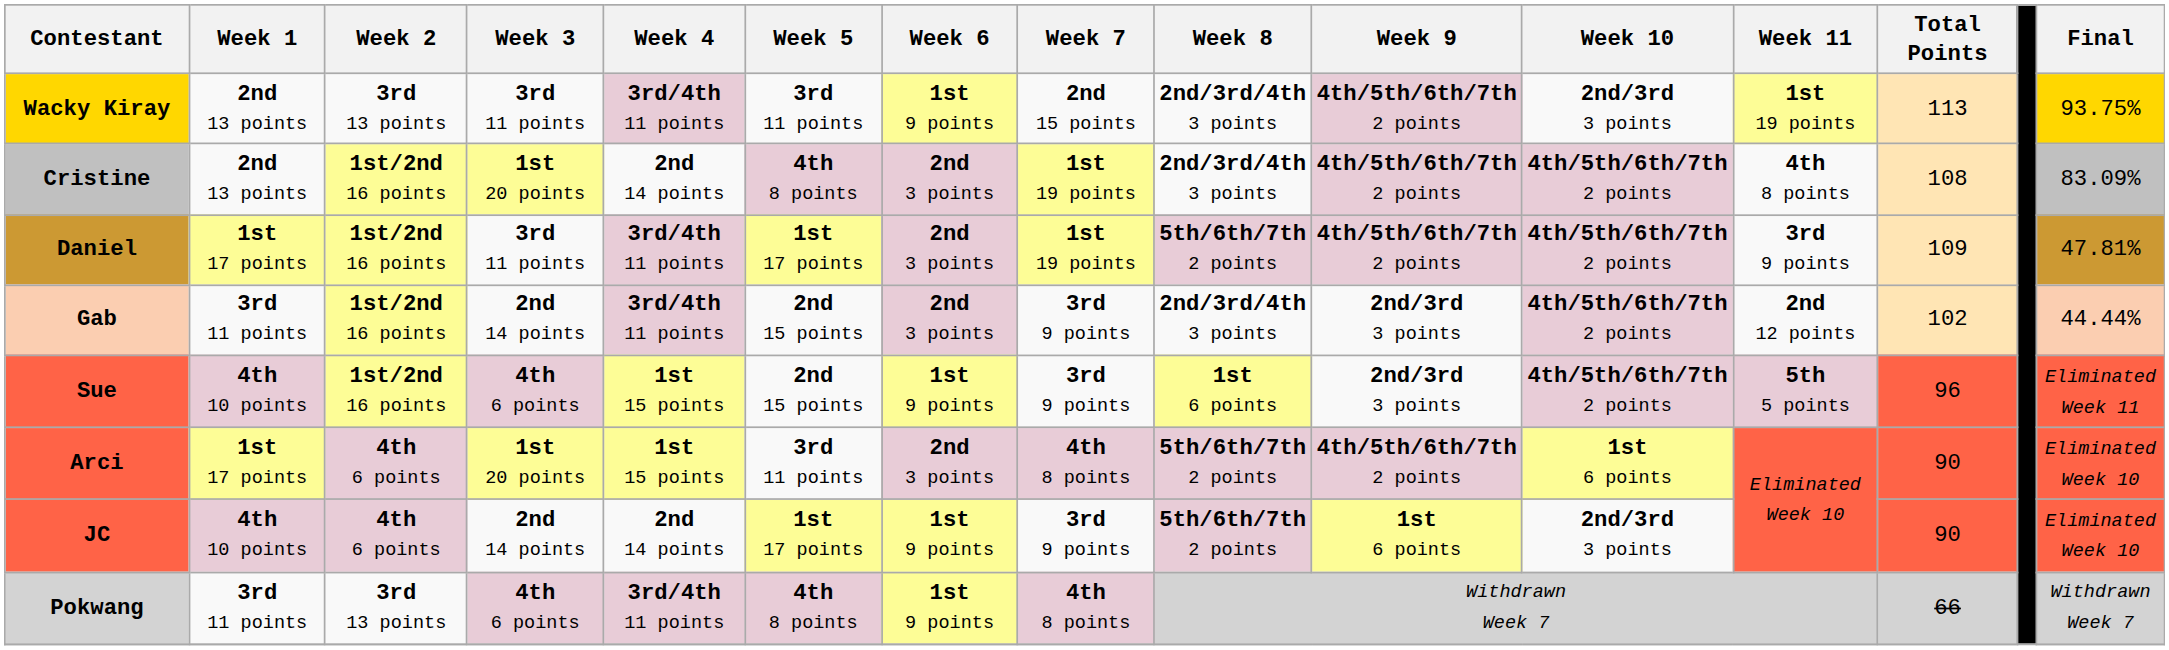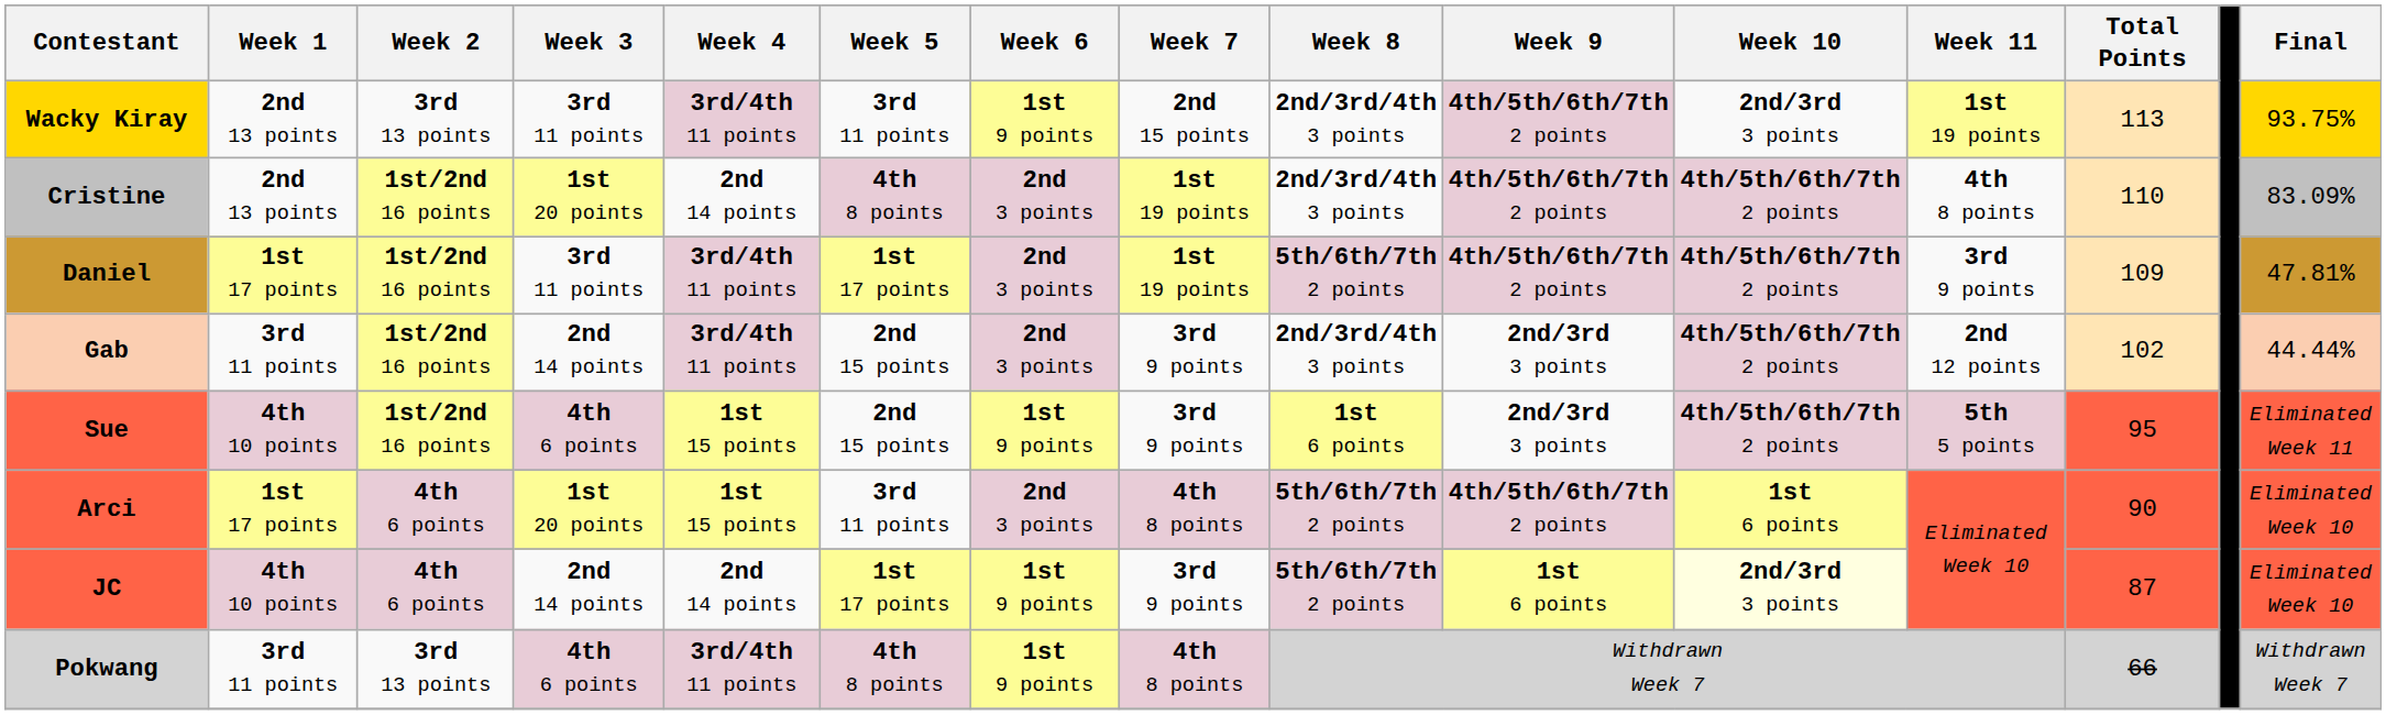 <table class="wikitable" style="text-align:center; line-height:17px; width:100%;">
 <tr>
 <th scope="col" width="09%">Contestant</th>
 <th scope="col" width="07%">Week 1</th>
 <th scope="col" width="07%">Week 2</th>
 <th scope="col" width="07%">Week 3</th>
 <th scope="col" width="07%">Week 4</th>
 <th scope="col" width="07%">Week 5</th>
 <th scope="col" width="07%">Week 6</th>
 <th scope="col" width="07%">Week 7</th>
 <th scope="col" width="07%">Week 8</th>
 <th scope="col" width="07%">Week 9</th>
 <th scope="col" width="07%">Week 10</th>
 <th scope="col" width="07%">Week 11</th>
 <th scope="col" width="07%">Total<br>Points</th>
 <th scope="col" rowspan="10" style="background:black;" width="01%"></th>
 <th scope="col" width="07%">Final</th>
 </tr>
 <tr>
 <th style="background:gold">Wacky Kiray</th>
 <td><strong>2nd</strong> <br><small>13 points</small></td>
 <td><strong>3rd</strong> <br><small>13 points</small></td>
 <td><strong>3rd</strong> <br><small>11 points</small></td>
 <td style="background:#E8CCD7"><strong>3rd/4th</strong> <br><small>11 points</small></td>
 <td><strong>3rd</strong> <br><small>11 points</small></td>
 <td style="background:#FDFD96"><strong>1st</strong> <br><small>9 points</small></td>
 <td><strong>2nd</strong> <br><small>15 points</small></td>
 <td><strong>2nd/3rd/4th</strong> <br><small>3 points</small></td>
 <td style="background:#E8CCD7"><strong>4th/5th/6th/7th</strong> <br><small>2 points</small></td>
 <td><strong>2nd/3rd</strong> <br><small>3 points</small></td>
 <td style="background:#FDFD96"><strong>1st</strong> <br><small>19 points</small></td>
 <td style="background:#FFE5B4;">113</td>
 <td style="background:gold">93.75%</td>
 </tr>
 <tr>
 <th style="background:silver">Cristine</th>
 <td><strong>2nd</strong> <br><small>13 points</small></td>
 <td style="background:#FDFD96"><strong>1st/2nd</strong> <br><small>16 points</small></td>
 <td style="background:#FDFD96"><strong>1st</strong> <br><small>20 points</small></td>
 <td><strong>2nd</strong> <br><small>14 points</small></td>
 <td style="background:#E8CCD7"><strong>4th</strong> <br><small>8 points</small></td>
 <td style="background:#E8CCD7"><strong>2nd</strong> <br><small>3 points</small></td>
 <td style="background:#FDFD96"><strong>1st</strong> <br><small>19 points</small></td>
 <td><strong>2nd/3rd/4th</strong> <br><small>3 points</small></td>
 <td style="background:#E8CCD7"><strong>4th/5th/6th/7th</strong> <br><small>2 points</small></td>
 <td style="background:#E8CCD7"><strong>4th/5th/6th/7th</strong> <br><small>2 points</small></td>
 <td><strong>4th</strong> <br><small>8 points</small></td>
-<td style="background:#FFE5B4;">108</td>
+<td style="background:#FFE5B4;">110</td>
 <td style="background:silver">83.09%</td>
 </tr>
 <tr>
 <th style="background:#CC9933">Daniel</th>
 <td style="background:#FDFD96"><strong>1st</strong> <br><small>17 points</small></td>
 <td style="background:#FDFD96"><strong>1st/2nd</strong> <br><small>16 points</small></td>
 <td><strong>3rd</strong> <br><small>11 points</small></td>
 <td style="background:#E8CCD7"><strong>3rd/4th</strong> <br><small>11 points</small></td>
 <td style="background:#FDFD96"><strong>1st</strong> <br><small>17 points</small></td>
 <td style="background:#E8CCD7"><strong>2nd</strong> <br><small>3 points</small></td>
 <td style="background:#FDFD96"><strong>1st</strong> <br><small>19 points</small></td>
 <td style="background:#E8CCD7"><strong>5th/6th/7th</strong> <br><small>2 points</small></td>
 <td style="background:#E8CCD7"><strong>4th/5th/6th/7th</strong> <br><small>2 points</small></td>
 <td style="background:#E8CCD7"><strong>4th/5th/6th/7th</strong> <br><small>2 points</small></td>
 <td><strong>3rd</strong> <br><small>9 points</small></td>
 <td style="background:#FFE5B4;">109</td>
 <td style="background:#CC9933">47.81%</td>
 </tr>
 <tr>
 <th style="background:#FBCEB1">Gab</th>
 <td><strong>3rd</strong> <br><small>11 points</small></td>
 <td style="background:#FDFD96"><strong>1st/2nd</strong> <br><small>16 points</small></td>
 <td><strong>2nd</strong> <br><small>14 points</small></td>
 <td style="background:#E8CCD7"><strong>3rd/4th</strong> <br><small>11 points</small></td>
 <td><strong>2nd</strong> <br><small>15 points</small></td>
 <td style="background:#E8CCD7"><strong>2nd</strong> <br><small>3 points</small></td>
 <td><strong>3rd</strong> <br><small>9 points</small></td>
 <td><strong>2nd/3rd/4th</strong> <br><small>3 points</small></td>
 <td><strong>2nd/3rd</strong> <br><small>3 points</small></td>
 <td style="background:#E8CCD7"><strong>4th/5th/6th/7th</strong> <br><small>2 points</small></td>
 <td><strong>2nd</strong> <br><small>12 points</small></td>
 <td style="background:#FFE5B4;">102</td>
 <td style="background:#FBCEB1">44.44%</td>
 </tr>
 <tr>
 <th style="background:tomato">Sue</th>
 <td style="background:#E8CCD7"><strong>4th</strong> <br><small>10 points</small></td>
 <td style="background:#FDFD96"><strong>1st/2nd</strong> <br><small>16 points</small></td>
 <td style="background:#E8CCD7"><strong>4th</strong> <br><small>6 points</small></td>
 <td style="background:#FDFD96"><strong>1st</strong> <br><small>15 points</small></td>
 <td><strong>2nd</strong> <br><small>15 points</small></td>
 <td style="background:#FDFD96"><strong>1st</strong> <br><small>9 points</small></td>
 <td><strong>3rd</strong> <br><small>9 points</small></td>
 <td style="background:#FDFD96"><strong>1st</strong> <br><small>6 points</small></td>
 <td><strong>2nd/3rd</strong> <br><small>3 points</small></td>
 <td style="background:#E8CCD7"><strong>4th/5th/6th/7th</strong> <br><small>2 points</small></td>
 <td style="background:#E8CCD7"><strong>5th</strong> <br><small>5 points</small></td>
-<td style="background:tomato">96</td>
+<td style="background:tomato">95</td>
 <td style="background:tomato"><small><em>Eliminated</em><br><em>Week 11</em></small></td>
 </tr>
 <tr>
 <th style="background:tomato">Arci</th>
 <td style="background:#FDFD96"><strong>1st</strong> <br><small>17 points</small></td>
 <td style="background:#E8CCD7"><strong>4th</strong> <br><small>6 points</small></td>
 <td style="background:#FDFD96"><strong>1st</strong> <br><small>20 points</small></td>
 <td style="background:#FDFD96"><strong>1st</strong> <br><small>15 points</small></td>
 <td><strong>3rd</strong> <br><small>11 points</small></td>
 <td style="background:#E8CCD7"><strong>2nd</strong> <br><small>3 points</small></td>
 <td style="background:#E8CCD7"><strong>4th</strong> <br><small>8 points</small></td>
 <td style="background:#E8CCD7"><strong>5th/6th/7th</strong> <br><small>2 points</small></td>
 <td style="background:#E8CCD7"><strong>4th/5th/6th/7th</strong> <br><small>2 points</small></td>
 <td style="background:#FDFD96"><strong>1st</strong> <br><small>6 points</small></td>
 <td rowspan="2" style="background:tomato"><small><em>Eliminated</em><br><em>Week 10</em></small></td>
 <td style="background:tomato">90</td>
 <td style="background:tomato"><small><em>Eliminated</em><br><em>Week 10</em></small></td>
 </tr>
 <tr>
 <th style="background:tomato">JC</th>
 <td style="background:#E8CCD7"><strong>4th</strong> <br><small>10 points</small></td>
 <td style="background:#E8CCD7"><strong>4th</strong> <br><small>6 points</small></td>
 <td><strong>2nd</strong> <br><small>14 points</small></td>
 <td><strong>2nd</strong> <br><small>14 points</small></td>
 <td style="background:#FDFD96"><strong>1st</strong> <br><small>17 points</small></td>
 <td style="background:#FDFD96"><strong>1st</strong> <br><small>9 points</small></td>
 <td><strong>3rd</strong> <br><small>9 points</small></td>
 <td style="background:#E8CCD7"><strong>5th/6th/7th</strong> <br><small>2 points</small></td>
 <td style="background:#FDFD96"><strong>1st</strong> <br><small>6 points</small></td>
-<td><strong>2nd/3rd</strong> <br><small>3 points</small></td>
-<td style="background:tomato">90</td>
+<td style="background: lightyellow;"><strong>2nd/3rd</strong> <br><small>3 points</small></td>
+<td style="background:tomato">87</td>
 <td style="background:tomato"><small><em>Eliminated</em><br><em>Week 10</em></small></td>
 </tr>
 <tr>
 <th style="background:lightgrey">Pokwang</th>
 <td><strong>3rd</strong> <br><small>11 points</small></td>
 <td><strong>3rd</strong> <br><small>13 points</small></td>
 <td style="background:#E8CCD7"><strong>4th</strong> <br><small>6 points</small></td>
 <td style="background:#E8CCD7"><strong>3rd/4th</strong> <br><small>11 points</small></td>
 <td style="background:#E8CCD7"><strong>4th</strong> <br><small>8 points</small></td>
 <td style="background:#FDFD96"><strong>1st</strong> <br><small>9 points</small></td>
 <td style="background:#E8CCD7"><strong>4th</strong> <br><small>8 points</small></td>
 <td colspan="4" style="background:lightgrey"><small><em>Withdrawn</em><br><em>Week 7</em></small></td>
 <td style="background:lightgrey"><s>66</s></td>
 <td style="background:lightgrey"><small><em>Withdrawn</em><br><em>Week 7</em></small></td>
 </tr>
 <tr>
 </tr>
 </table>
